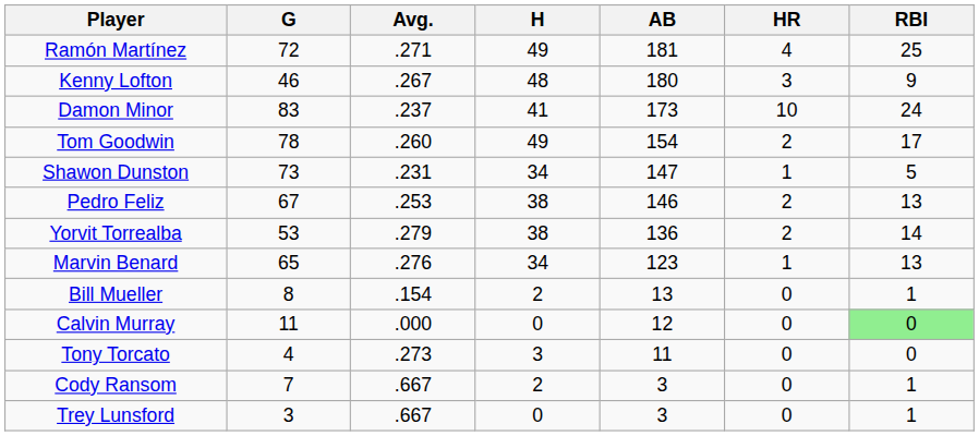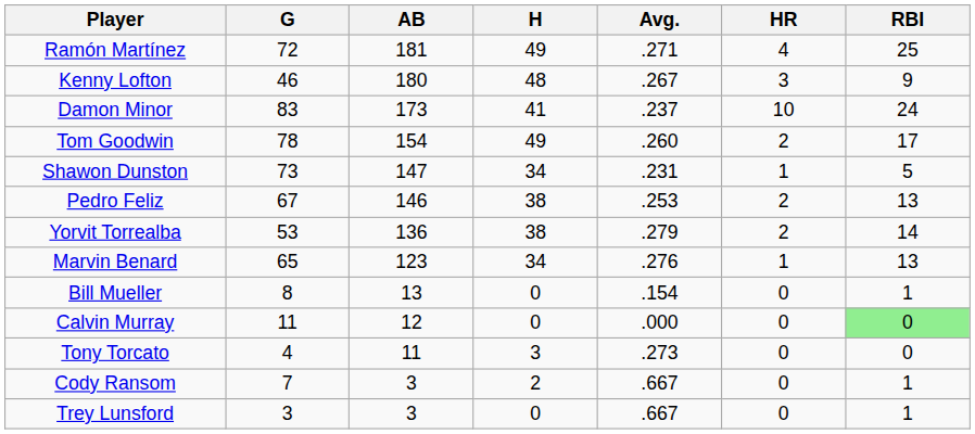 <table class="wikitable sortable">
 <tr>
 <th bgcolor="#DDDDFF" width="16%">Player</th>
 <th bgcolor="#DDDDFF" width="9%">G</th>
+<th bgcolor="#DDDDFF" width="9%">AB</th>
+<th bgcolor="#DDDDFF" width="9%">H</th>
 <th bgcolor="#DDDDFF" width="9%">Avg.</th>
-<th bgcolor="#DDDDFF" width="9%">H</th>
-<th bgcolor="#DDDDFF" width="9%">AB</th>
 <th bgcolor="#DDDDFF" width="9%">HR</th>
 <th bgcolor="#DDDDFF" width="9%">RBI</th>
 </tr>
 <tr align="center">
 <td><a href='#'>Ramón Martínez</a></td>
 <td>72</td>
+<td>181</td>
+<td>49</td>
 <td>.271</td>
-<td>49</td>
-<td>181</td>
 <td>4</td>
 <td>25</td>
 </tr>
 <tr align="center">
 <td><a href='#'>Kenny Lofton</a></td>
 <td>46</td>
+<td>180</td>
+<td>48</td>
 <td>.267</td>
-<td>48</td>
-<td>180</td>
 <td>3</td>
 <td>9</td>
 </tr>
 <tr align="center">
 <td><a href='#'>Damon Minor</a></td>
 <td>83</td>
+<td>173</td>
+<td>41</td>
 <td>.237</td>
-<td>41</td>
-<td>173</td>
 <td>10</td>
 <td>24</td>
 </tr>
 <tr align="center">
 <td><a href='#'>Tom Goodwin</a></td>
 <td>78</td>
+<td>154</td>
+<td>49</td>
 <td>.260</td>
-<td>49</td>
-<td>154</td>
 <td>2</td>
 <td>17</td>
 </tr>
 <tr align="center">
 <td><a href='#'>Shawon Dunston</a></td>
 <td>73</td>
+<td>147</td>
+<td>34</td>
 <td>.231</td>
-<td>34</td>
-<td>147</td>
 <td>1</td>
 <td>5</td>
 </tr>
 <tr align="center">
 <td><a href='#'>Pedro Feliz</a></td>
 <td>67</td>
+<td>146</td>
+<td>38</td>
 <td>.253</td>
-<td>38</td>
-<td>146</td>
 <td>2</td>
 <td>13</td>
 </tr>
 <tr align="center">
 <td><a href='#'>Yorvit Torrealba</a></td>
 <td>53</td>
+<td>136</td>
+<td>38</td>
 <td>.279</td>
-<td>38</td>
-<td>136</td>
 <td>2</td>
 <td>14</td>
 </tr>
 <tr align="center">
 <td><a href='#'>Marvin Benard</a></td>
 <td>65</td>
+<td>123</td>
+<td>34</td>
 <td>.276</td>
-<td>34</td>
-<td>123</td>
 <td>1</td>
 <td>13</td>
 </tr>
 <tr align="center">
 <td><a href='#'>Bill Mueller</a></td>
 <td>8</td>
+<td>13</td>
+<td>0</td>
 <td>.154</td>
-<td>2</td>
-<td>13</td>
 <td>0</td>
 <td>1</td>
 </tr>
 <tr align="center">
 <td><a href='#'>Calvin Murray</a></td>
 <td>11</td>
+<td>12</td>
+<td>0</td>
 <td>.000</td>
-<td>0</td>
-<td>12</td>
 <td>0</td>
 <td style="background: lightgreen;">0</td>
 </tr>
 <tr align="center">
 <td><a href='#'>Tony Torcato</a></td>
 <td>4</td>
+<td>11</td>
+<td>3</td>
 <td>.273</td>
-<td>3</td>
-<td>11</td>
 <td>0</td>
 <td>0</td>
 </tr>
 <tr align="center">
 <td><a href='#'>Cody Ransom</a></td>
 <td>7</td>
+<td>3</td>
+<td>2</td>
 <td>.667</td>
-<td>2</td>
-<td>3</td>
 <td>0</td>
 <td>1</td>
 </tr>
 <tr align="center">
 <td><a href='#'>Trey Lunsford</a></td>
 <td>3</td>
+<td>3</td>
+<td>0</td>
 <td>.667</td>
-<td>0</td>
-<td>3</td>
 <td>0</td>
 <td>1</td>
 </tr>
 </table>
